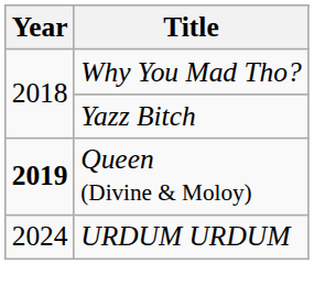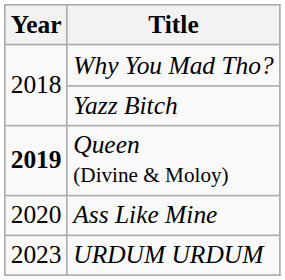 <table class="wikitable plainrowheaders sortable">
 <tr>
 <th scope="col">Year</th>
 <th scope="col">Title</th>
 </tr>
 <tr>
 <td rowspan="2">2018</td>
 <td scope="row"><em>Why You Mad Tho?</em></td>
 </tr>
 <tr>
 <td scope="row"><em>Yazz Bitch</em></td>
 </tr>
 <tr>
 <td><strong>2019</strong></td>
 <td scope="row"><em>Queen</em> <br><small>(Divine & Moloy)</small></td>
 </tr>
 <tr>
-<td>2024</td>
+<td>2020</td>
+<td scope="row"><em>Ass Like Mine</em></td>
+</tr>
+<tr>
+<td>2023</td>
 <td scope="row"><em>URDUM URDUM</em></td>
 </tr>
 </table>
